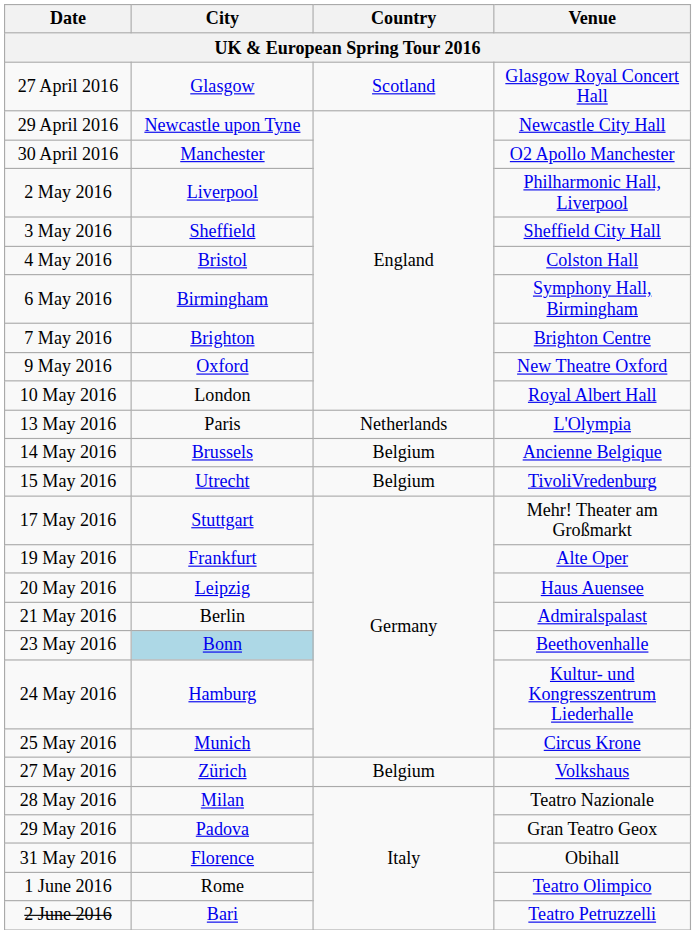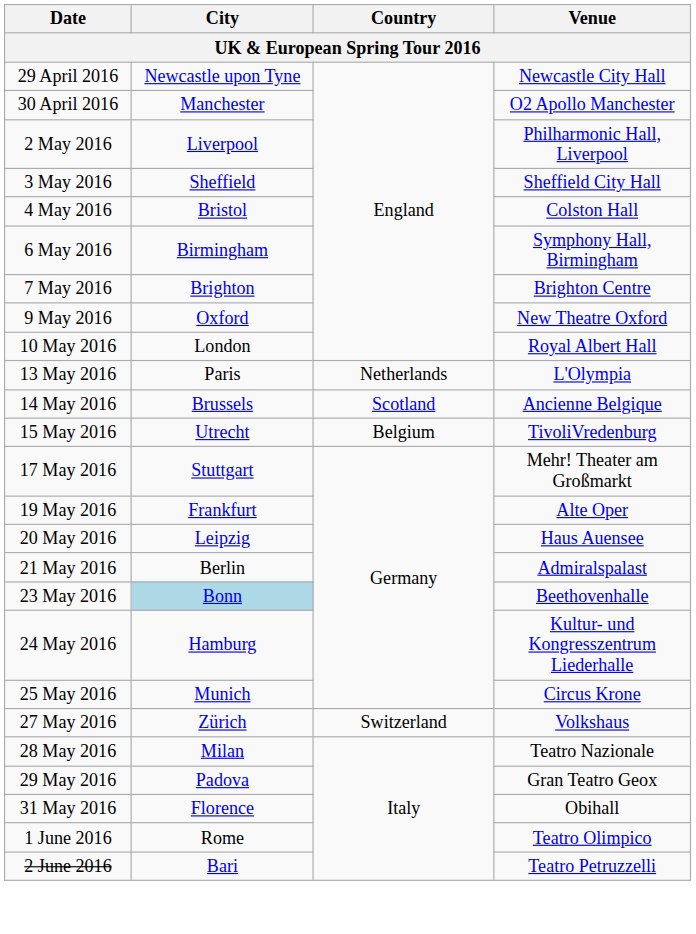 <table class="wikitable" style="text-align:center;">
 <tr>
 <th style="width:150px;">Date</th>
 <th style="width:200px;">City</th>
 <th style="width:200px;">Country</th>
 <th style="width:200px;">Venue</th>
 </tr>
 <tr>
 <th colspan="4">UK & European Spring Tour 2016</th>
-</tr>
-<tr>
-<td>27 April 2016</td>
-<td><a href='#'>Glasgow</a></td>
-<td><a href='#'>Scotland</a></td>
-<td><a href='#'>Glasgow Royal Concert Hall</a></td>
 </tr>
 <tr>
 <td>29 April 2016</td>
 <td><a href='#'>Newcastle upon Tyne</a></td>
 <td rowspan="9">England</td>
 <td><a href='#'>Newcastle City Hall</a></td>
 </tr>
 <tr>
 <td>30 April 2016</td>
 <td><a href='#'>Manchester</a></td>
 <td><a href='#'>O2 Apollo Manchester</a></td>
 </tr>
 <tr>
 <td>2 May 2016</td>
 <td><a href='#'>Liverpool</a></td>
 <td><a href='#'>Philharmonic Hall, Liverpool</a></td>
 </tr>
 <tr>
 <td>3 May 2016</td>
 <td><a href='#'>Sheffield</a></td>
 <td><a href='#'>Sheffield City Hall</a></td>
 </tr>
 <tr>
 <td>4 May 2016</td>
 <td><a href='#'>Bristol</a></td>
 <td><a href='#'>Colston Hall</a></td>
 </tr>
 <tr>
 <td>6 May 2016</td>
 <td><a href='#'>Birmingham</a></td>
 <td><a href='#'>Symphony Hall, Birmingham</a></td>
 </tr>
 <tr>
 <td>7 May 2016</td>
 <td><a href='#'>Brighton</a></td>
 <td><a href='#'>Brighton Centre</a></td>
 </tr>
 <tr>
 <td>9 May 2016</td>
 <td><a href='#'>Oxford</a></td>
 <td><a href='#'>New Theatre Oxford</a></td>
 </tr>
 <tr>
 <td>10 May 2016</td>
 <td>London</td>
 <td><a href='#'>Royal Albert Hall</a></td>
 </tr>
 <tr>
 <td>13 May 2016</td>
 <td>Paris</td>
 <td>Netherlands</td>
 <td><a href='#'>L'Olympia</a></td>
 </tr>
 <tr>
 <td>14 May 2016</td>
 <td><a href='#'>Brussels</a></td>
-<td>Belgium</td>
+<td><a href='#'>Scotland</a></td>
 <td><a href='#'>Ancienne Belgique</a></td>
 </tr>
 <tr>
 <td>15 May 2016</td>
 <td><a href='#'>Utrecht</a></td>
 <td>Belgium</td>
 <td><a href='#'>TivoliVredenburg</a></td>
 </tr>
 <tr>
 <td>17 May 2016</td>
 <td><a href='#'>Stuttgart</a></td>
 <td rowspan="7">Germany</td>
 <td>Mehr! Theater am Großmarkt</td>
 </tr>
 <tr>
 <td>19 May 2016</td>
 <td><a href='#'>Frankfurt</a></td>
 <td><a href='#'>Alte Oper</a></td>
 </tr>
 <tr>
 <td>20 May 2016</td>
 <td><a href='#'>Leipzig</a></td>
 <td><a href='#'>Haus Auensee</a></td>
 </tr>
 <tr>
 <td>21 May 2016</td>
 <td>Berlin</td>
 <td><a href='#'>Admiralspalast</a></td>
 </tr>
 <tr>
 <td>23 May 2016</td>
 <td style="background: lightblue;"><a href='#'>Bonn</a></td>
 <td><a href='#'>Beethovenhalle</a></td>
 </tr>
 <tr>
 <td>24 May 2016</td>
 <td><a href='#'>Hamburg</a></td>
 <td><a href='#'>Kultur- und Kongresszentrum Liederhalle</a></td>
 </tr>
 <tr>
 <td>25 May 2016</td>
 <td><a href='#'>Munich</a></td>
 <td><a href='#'>Circus Krone</a></td>
 </tr>
 <tr>
 <td>27 May 2016</td>
 <td><a href='#'>Zürich</a></td>
-<td>Belgium</td>
+<td>Switzerland</td>
 <td><a href='#'>Volkshaus</a></td>
 </tr>
 <tr>
 <td>28 May 2016</td>
 <td><a href='#'>Milan</a></td>
 <td rowspan="5">Italy</td>
 <td>Teatro Nazionale</td>
 </tr>
 <tr>
 <td>29 May 2016</td>
 <td><a href='#'>Padova</a></td>
 <td>Gran Teatro Geox</td>
 </tr>
 <tr>
 <td>31 May 2016</td>
 <td><a href='#'>Florence</a></td>
 <td>Obihall</td>
 </tr>
 <tr>
 <td>1 June 2016</td>
 <td>Rome</td>
 <td><a href='#'>Teatro Olimpico</a></td>
 </tr>
 <tr>
 <td><s>2 June 2016</s></td>
 <td><a href='#'>Bari</a></td>
 <td><a href='#'>Teatro Petruzzelli</a></td>
 </tr>
 </table>
